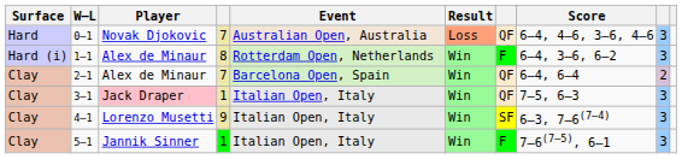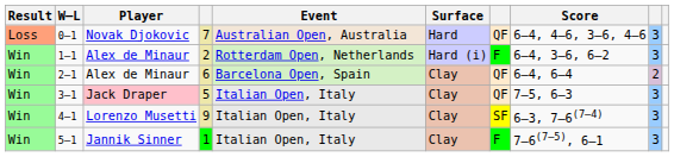 <table class="wikitable sortable">
 <tr>
-<th>Surface</th>
+<th>Result</th>
 <th class=unsortable>W–L</th>
 <th>Player</th>
 <th></th>
 <th width=220>Event</th>
-<th>Result</th>
+<th>Surface</th>
 <th class=unsortable></th>
 <th class=unsortable>Score</th>
 <th></th>
 <th class=unsortable></th>
 </tr>
 <tr>
-<td style=background:#ccccff>Hard</td>
+<td style=background:#ffa07a>Loss</td>
 <td><small>0–1</small></td>
 <td> <a href='#'>Novak Djokovic</a></td>
 <td style=background:#eee8aa>7</td>
 <td style=background:#f3e6d7><a href='#'>Australian Open</a>, Australia</td>
-<td style=background:#ffa07a>Loss</td>
+<td style=background:#ccccff>Hard</td>
 <td style=background:#ffebcd>QF</td>
 <td>6–4, 4–6, 3–6, 4–6</td>
 <td style=background:#99ccff>3</td>
 <td></td>
 </tr>
 <tr>
-<td style=background:#ccccff>Hard (i)</td>
+<td style=background:#98fb98>Win</td>
 <td><small>1–1</small></td>
 <td> <a href='#'>Alex de Minaur</a></td>
-<td style=background:#eee8aa>8</td>
+<td style=background:#eee8aa>2</td>
 <td style=background:#d4f1c5><a href='#'>Rotterdam Open</a>, Netherlands</td>
-<td style=background:#98fb98>Win</td>
+<td style=background:#ccccff>Hard (i)</td>
 <td style=background:lime>F</td>
 <td>6–4, 3–6, 6–2</td>
 <td style=background:#99ccff>3</td>
 <td></td>
 </tr>
 <tr>
-<td style=background:#ebc2af>Clay</td>
+<td style=background:#98fb98>Win</td>
 <td><small>2–1</small></td>
 <td> Alex de Minaur</td>
-<td style=background:#eee8aa>7</td>
+<td style=background:#eee8aa>6</td>
 <td style=background:#d4f1c5><a href='#'>Barcelona Open</a>, Spain</td>
-<td style=background:#98fb98>Win</td>
+<td style=background:#ebc2af>Clay</td>
 <td style=background:#ffebcd>QF</td>
 <td>6–4, 6–4</td>
 <td style=background:thistle>2</td>
 <td></td>
 </tr>
 <tr>
-<td style=background:#ebc2af>Clay</td>
+<td style=background:#98fb98>Win</td>
 <td><small>3–1</small></td>
 <td style="background: pink;"> Jack Draper</td>
-<td style=background:#eee8aa>1</td>
+<td style=background:#eee8aa>5</td>
 <td style=background:#e9e9e9><a href='#'>Italian Open</a>, Italy</td>
-<td style=background:#98fb98>Win</td>
+<td style=background:#ebc2af>Clay</td>
 <td style=background:#ffebcd>QF</td>
 <td>7–5, 6–3</td>
 <td style=background:#99ccff>3</td>
 <td></td>
 </tr>
 <tr>
-<td style=background:#ebc2af>Clay</td>
+<td style=background:#98fb98>Win</td>
 <td><small>4–1</small></td>
 <td> <a href='#'>Lorenzo Musetti</a></td>
 <td style=background:#eee8aa>9</td>
 <td style=background:#e9e9e9>Italian Open, Italy</td>
-<td style=background:#98fb98>Win</td>
+<td style=background:#ebc2af>Clay</td>
 <td style=background:yellow>SF</td>
 <td>6–3, 7–6<sup>(7–4)</sup></td>
 <td style=background:#99ccff>3</td>
 <td></td>
 </tr>
 <tr>
-<td style=background:#ebc2af>Clay</td>
+<td style=background:#98fb98>Win</td>
 <td><small>5–1</small></td>
 <td> <a href='#'>Jannik Sinner</a></td>
 <td style=background:lime>1</td>
 <td style=background:#e9e9e9>Italian Open, Italy</td>
-<td style=background:#98fb98>Win</td>
+<td style=background:#ebc2af>Clay</td>
 <td style=background:lime>F</td>
 <td>7–6<sup>(7–5)</sup>, 6–1</td>
 <td style=background:#99ccff>3</td>
 <td></td>
 </tr>
 </table>
